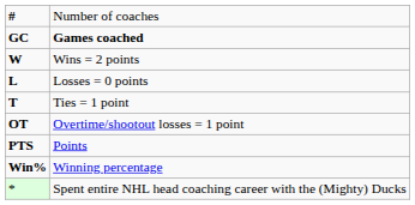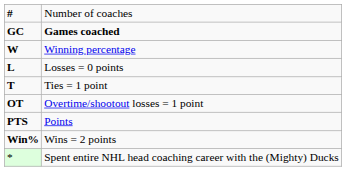 <table class="wikitable">
 <tr>
 <td><strong>#</strong></td>
 <td>Number of coaches</td>
 </tr>
 <tr>
 <td><strong>GC</strong></td>
 <td><strong>Games coached</strong></td>
 </tr>
 <tr>
 <td><strong>W</strong></td>
-<td>Wins = 2 points</td>
+<td><a href='#'>Winning percentage</a></td>
 </tr>
 <tr>
 <td><strong>L</strong></td>
 <td>Losses = 0 points</td>
 </tr>
 <tr>
 <td><strong>T</strong></td>
 <td>Ties = 1 point</td>
 </tr>
 <tr>
 <td><strong>OT</strong></td>
 <td><a href='#'>Overtime/shootout</a> losses = 1 point</td>
 </tr>
 <tr>
 <td><strong>PTS</strong></td>
 <td><a href='#'>Points</a></td>
 </tr>
 <tr>
 <td><strong>Win%</strong></td>
-<td><a href='#'>Winning percentage</a></td>
+<td>Wins = 2 points</td>
 </tr>
 <tr>
 <td style="background-color:#ddffdd">*</td>
 <td>Spent entire NHL head coaching career with the (Mighty) Ducks</td>
 </tr>
 </table>
